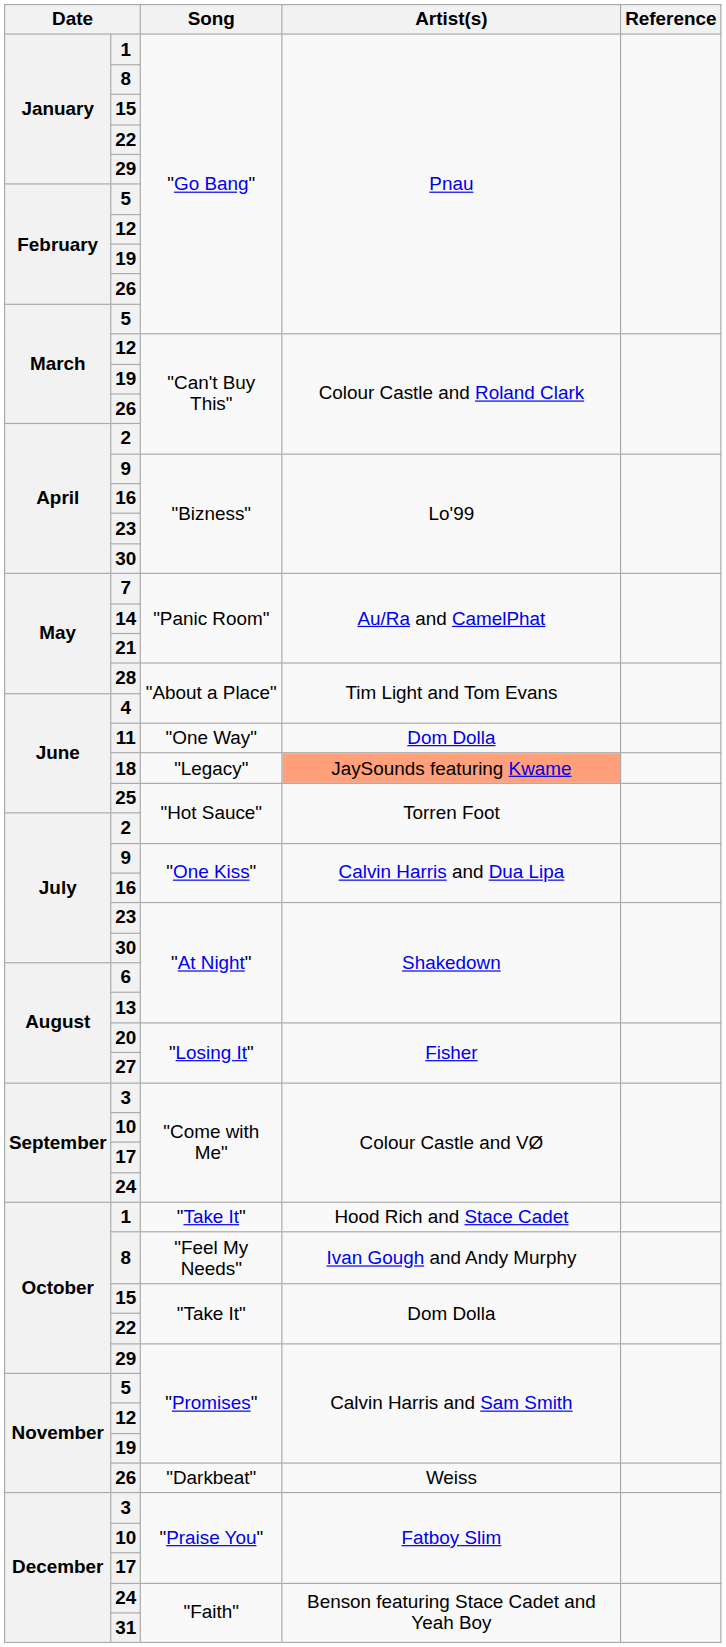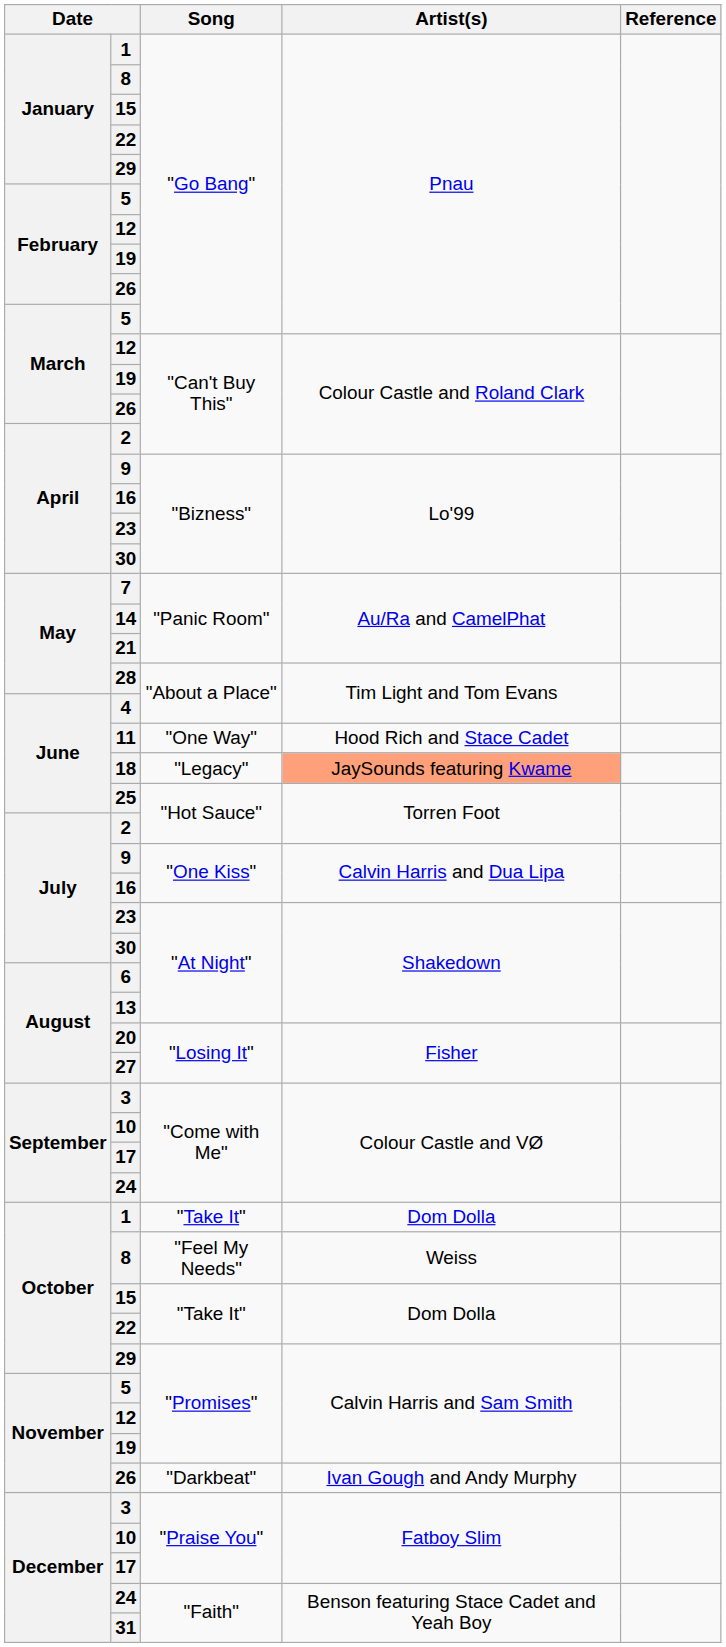 <table class="wikitable">
 <tr>
 <th colspan="2">Date</th>
 <th>Song</th>
 <th>Artist(s)</th>
 <th>Reference</th>
 </tr>
 <tr>
 <th rowspan="5">January</th>
 <th>1</th>
 <td align="center" rowspan="10">"<a href='#'>Go Bang</a>"</td>
 <td align="center" rowspan="10"><a href='#'>Pnau</a></td>
 <td align="center" rowspan="10"></td>
 </tr>
 <tr>
 <th>8</th>
 </tr>
 <tr>
 <th>15</th>
 </tr>
 <tr>
 <th>22</th>
 </tr>
 <tr>
 <th>29</th>
 </tr>
 <tr>
 <th rowspan="4">February</th>
 <th>5</th>
 </tr>
 <tr>
 <th>12</th>
 </tr>
 <tr>
 <th>19</th>
 </tr>
 <tr>
 <th>26</th>
 </tr>
 <tr>
 <th rowspan="4">March</th>
 <th>5</th>
 </tr>
 <tr>
 <th>12</th>
 <td align="center" rowspan="4">"Can't Buy This"</td>
 <td align="center" rowspan="4">Colour Castle and <a href='#'>Roland Clark</a></td>
 <td align="center" rowspan="4"></td>
 </tr>
 <tr>
 <th>19</th>
 </tr>
 <tr>
 <th>26</th>
 </tr>
 <tr>
 <th rowspan="5">April</th>
 <th>2</th>
 </tr>
 <tr>
 <th>9</th>
 <td align="center" rowspan="4">"Bizness"</td>
 <td align="center" rowspan="4">Lo'99</td>
 <td align="center" rowspan="4"></td>
 </tr>
 <tr>
 <th>16</th>
 </tr>
 <tr>
 <th>23</th>
 </tr>
 <tr>
 <th>30</th>
 </tr>
 <tr>
 <th rowspan="4">May</th>
 <th>7</th>
 <td align="center" rowspan="3">"Panic Room"</td>
 <td align="center" rowspan="3"><a href='#'>Au/Ra</a> and <a href='#'>CamelPhat</a></td>
 <td align="center" rowspan="3"></td>
 </tr>
 <tr>
 <th>14</th>
 </tr>
 <tr>
 <th>21</th>
 </tr>
 <tr>
 <th>28</th>
 <td align="center" rowspan="2">"About a Place"</td>
 <td align="center" rowspan="2">Tim Light and Tom Evans</td>
 <td align="center" rowspan="2"></td>
 </tr>
 <tr>
 <th rowspan="4">June</th>
 <th>4</th>
 </tr>
 <tr>
 <th>11</th>
 <td align="center">"One Way"</td>
-<td align="center"><a href='#'>Dom Dolla</a></td>
+<td align="center">Hood Rich and <a href='#'>Stace Cadet</a></td>
 <td align="center"></td>
 </tr>
 <tr>
 <th>18</th>
 <td align="center">"Legacy"</td>
 <td align="center" style="background: lightsalmon;">JaySounds featuring <a href='#'>Kwame</a></td>
 <td align="center"></td>
 </tr>
 <tr>
 <th>25</th>
 <td align="center" rowspan="2">"Hot Sauce"</td>
 <td align="center" rowspan="2">Torren Foot</td>
 <td align="center" rowspan="2"></td>
 </tr>
 <tr>
 <th rowspan="5">July</th>
 <th>2</th>
 </tr>
 <tr>
 <th>9</th>
 <td align="center" rowspan="2">"<a href='#'>One Kiss</a>"</td>
 <td align="center" rowspan="2"><a href='#'>Calvin Harris</a> and <a href='#'>Dua Lipa</a></td>
 <td align="center" rowspan="2"></td>
 </tr>
 <tr>
 <th>16</th>
 </tr>
 <tr>
 <th>23</th>
 <td align="center" rowspan="4">"<a href='#'>At Night</a>"</td>
 <td align="center" rowspan="4"><a href='#'>Shakedown</a></td>
 <td align="center" rowspan="4"></td>
 </tr>
 <tr>
 <th>30</th>
 </tr>
 <tr>
 <th rowspan="4">August</th>
 <th>6</th>
 </tr>
 <tr>
 <th>13</th>
 </tr>
 <tr>
 <th>20</th>
 <td align="center" rowspan="2">"<a href='#'>Losing It</a>"</td>
 <td align="center" rowspan="2"><a href='#'>Fisher</a></td>
 <td align="center" rowspan="2"></td>
 </tr>
 <tr>
 <th>27</th>
 </tr>
 <tr>
 <th rowspan="4">September</th>
 <th>3</th>
 <td align="center" rowspan="4">"Come with Me"</td>
 <td align="center" rowspan="4">Colour Castle and VØ</td>
 <td align="center" rowspan="4"></td>
 </tr>
 <tr>
 <th>10</th>
 </tr>
 <tr>
 <th>17</th>
 </tr>
 <tr>
 <th>24</th>
 </tr>
 <tr>
 <th rowspan="5">October</th>
 <th>1</th>
 <td align="center">"<a href='#'>Take It</a>"</td>
-<td align="center">Hood Rich and <a href='#'>Stace Cadet</a></td>
+<td align="center"><a href='#'>Dom Dolla</a></td>
 <td align="center"></td>
 </tr>
 <tr>
 <th>8</th>
 <td align="center">"Feel My Needs"</td>
-<td align="center"><a href='#'>Ivan Gough</a> and Andy Murphy</td>
+<td align="center">Weiss</td>
 <td align="center"></td>
 </tr>
 <tr>
 <th>15</th>
 <td align="center" rowspan="2">"Take It"</td>
 <td align="center" rowspan="2">Dom Dolla</td>
 <td align="center" rowspan="2"></td>
 </tr>
 <tr>
 <th>22</th>
 </tr>
 <tr>
 <th>29</th>
 <td align="center" rowspan="4">"<a href='#'>Promises</a>"</td>
 <td align="center" rowspan="4">Calvin Harris and <a href='#'>Sam Smith</a></td>
 <td align="center" rowspan="4"></td>
 </tr>
 <tr>
 <th rowspan="4">November</th>
 <th>5</th>
 </tr>
 <tr>
 <th>12</th>
 </tr>
 <tr>
 <th>19</th>
 </tr>
 <tr>
 <th>26</th>
 <td align="center">"Darkbeat"</td>
-<td align="center">Weiss</td>
+<td align="center"><a href='#'>Ivan Gough</a> and Andy Murphy</td>
 <td align="center"></td>
 </tr>
 <tr>
 <th rowspan="5">December</th>
 <th>3</th>
 <td align="center" rowspan="3">"<a href='#'>Praise You</a>"</td>
 <td align="center" rowspan="3"><a href='#'>Fatboy Slim</a></td>
 <td align="center" rowspan="3"></td>
 </tr>
 <tr>
 <th>10</th>
 </tr>
 <tr>
 <th>17</th>
 </tr>
 <tr>
 <th>24</th>
 <td align="center" rowspan="2">"Faith"</td>
 <td align="center" rowspan="2">Benson featuring Stace Cadet and Yeah Boy</td>
 <td align="center" rowspan="2"></td>
 </tr>
 <tr>
 <th>31</th>
 </tr>
 </table>
